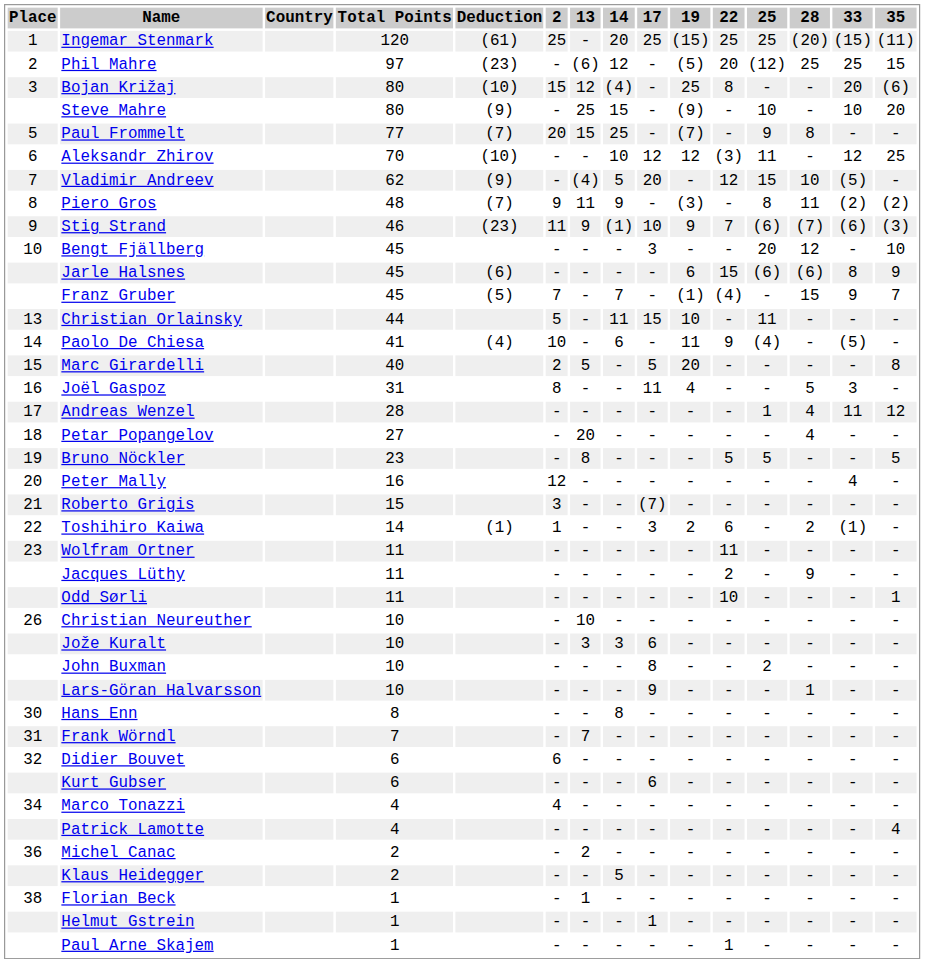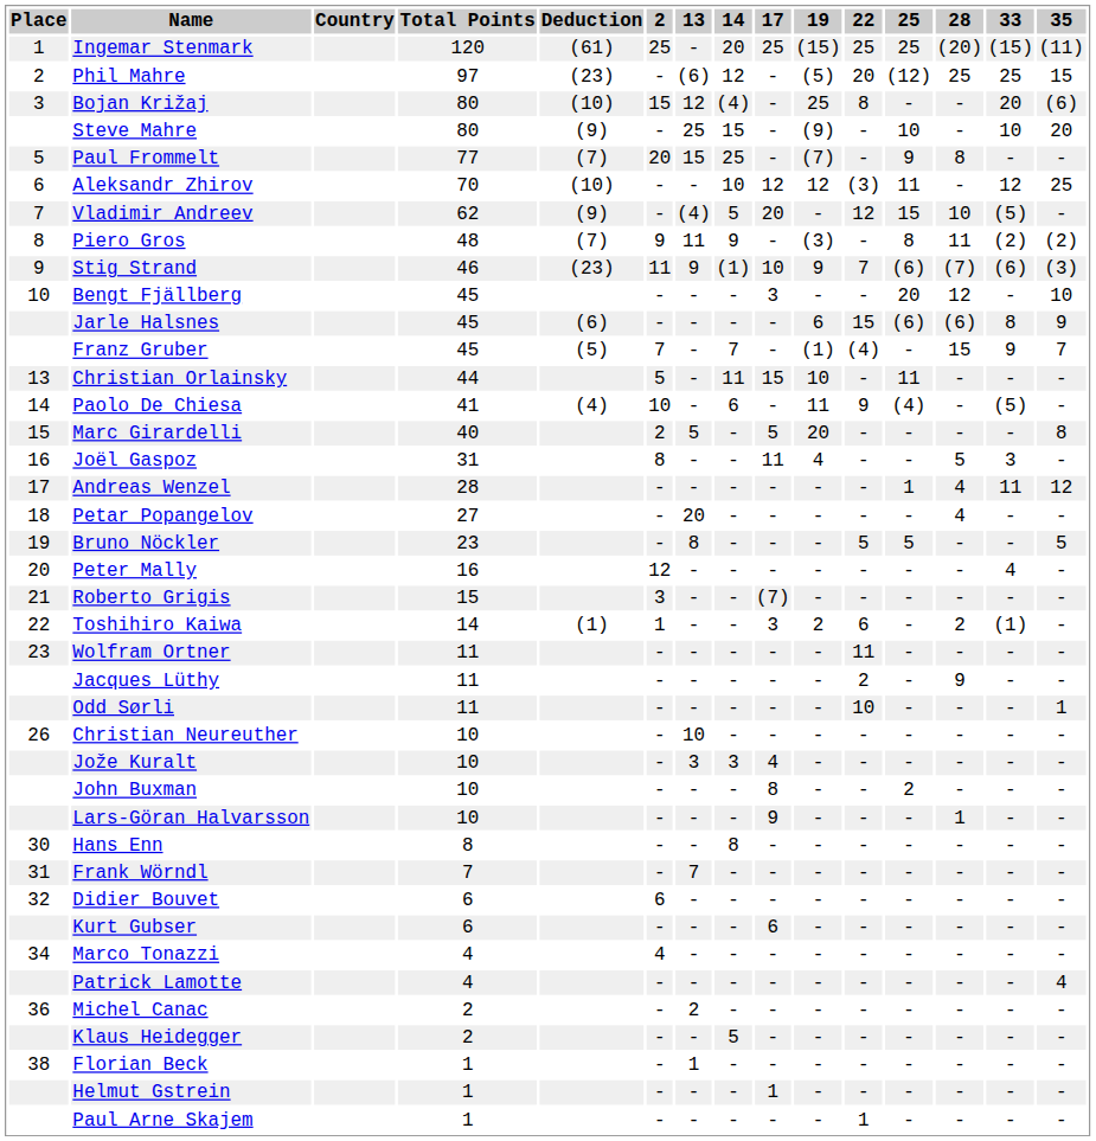 <table border="0" style="border: 1px solid #999; background-color:#FFFFFF; text-align:center">
 <tr align="center" bgcolor="#CCCCCC">
 <th>Place</th>
 <th>Name</th>
 <th>Country</th>
 <th>Total Points</th>
 <th>Deduction</th>
 <th>2</th>
 <th>13</th>
 <th>14</th>
 <th>17</th>
 <th>19</th>
 <th>22</th>
 <th>25</th>
 <th>28</th>
 <th>33</th>
 <th>35</th>
 </tr>
 <tr bgcolor="#EFEFEF">
 <td>1</td>
 <td align="left"><a href='#'>Ingemar Stenmark</a></td>
 <td align="left"></td>
 <td>120</td>
 <td>(61)</td>
 <td>25</td>
 <td>-</td>
 <td>20</td>
 <td>25</td>
 <td>(15)</td>
 <td>25</td>
 <td>25</td>
 <td>(20)</td>
 <td>(15)</td>
 <td>(11)</td>
 </tr>
 <tr>
 <td>2</td>
 <td align="left"><a href='#'>Phil Mahre</a></td>
 <td align="left"></td>
 <td>97</td>
 <td>(23)</td>
 <td>-</td>
 <td>(6)</td>
 <td>12</td>
 <td>-</td>
 <td>(5)</td>
 <td>20</td>
 <td>(12)</td>
 <td>25</td>
 <td>25</td>
 <td>15</td>
 </tr>
 <tr bgcolor="#EFEFEF">
 <td>3</td>
 <td align="left"><a href='#'>Bojan Križaj</a></td>
 <td align="left"></td>
 <td>80</td>
 <td>(10)</td>
 <td>15</td>
 <td>12</td>
 <td>(4)</td>
 <td>-</td>
 <td>25</td>
 <td>8</td>
 <td>-</td>
 <td>-</td>
 <td>20</td>
 <td>(6)</td>
 </tr>
 <tr>
 <td></td>
 <td align="left"><a href='#'>Steve Mahre</a></td>
 <td align="left"></td>
 <td>80</td>
 <td>(9)</td>
 <td>-</td>
 <td>25</td>
 <td>15</td>
 <td>-</td>
 <td>(9)</td>
 <td>-</td>
 <td>10</td>
 <td>-</td>
 <td>10</td>
 <td>20</td>
 </tr>
 <tr bgcolor="#EFEFEF">
 <td>5</td>
 <td align="left"><a href='#'>Paul Frommelt</a></td>
 <td align="left"></td>
 <td>77</td>
 <td>(7)</td>
 <td>20</td>
 <td>15</td>
 <td>25</td>
 <td>-</td>
 <td>(7)</td>
 <td>-</td>
 <td>9</td>
 <td>8</td>
 <td>-</td>
 <td>-</td>
 </tr>
 <tr>
 <td>6</td>
 <td align="left"><a href='#'>Aleksandr Zhirov</a></td>
 <td align="left"></td>
 <td>70</td>
 <td>(10)</td>
 <td>-</td>
 <td>-</td>
 <td>10</td>
 <td>12</td>
 <td>12</td>
 <td>(3)</td>
 <td>11</td>
 <td>-</td>
 <td>12</td>
 <td>25</td>
 </tr>
 <tr bgcolor="#EFEFEF">
 <td>7</td>
 <td align="left"><a href='#'>Vladimir Andreev</a></td>
 <td align="left"></td>
 <td>62</td>
 <td>(9)</td>
 <td>-</td>
 <td>(4)</td>
 <td>5</td>
 <td>20</td>
 <td>-</td>
 <td>12</td>
 <td>15</td>
 <td>10</td>
 <td>(5)</td>
 <td>-</td>
 </tr>
 <tr>
 <td>8</td>
 <td align="left"><a href='#'>Piero Gros</a></td>
 <td align="left"></td>
 <td>48</td>
 <td>(7)</td>
 <td>9</td>
 <td>11</td>
 <td>9</td>
 <td>-</td>
 <td>(3)</td>
 <td>-</td>
 <td>8</td>
 <td>11</td>
 <td>(2)</td>
 <td>(2)</td>
 </tr>
 <tr bgcolor="#EFEFEF">
 <td>9</td>
 <td align="left"><a href='#'>Stig Strand</a></td>
 <td align="left"></td>
 <td>46</td>
 <td>(23)</td>
 <td>11</td>
 <td>9</td>
 <td>(1)</td>
 <td>10</td>
 <td>9</td>
 <td>7</td>
 <td>(6)</td>
 <td>(7)</td>
 <td>(6)</td>
 <td>(3)</td>
 </tr>
 <tr>
 <td>10</td>
 <td align="left"><a href='#'>Bengt Fjällberg</a></td>
 <td align="left"></td>
 <td>45</td>
 <td></td>
 <td>-</td>
 <td>-</td>
 <td>-</td>
 <td>3</td>
 <td>-</td>
 <td>-</td>
 <td>20</td>
 <td>12</td>
 <td>-</td>
 <td>10</td>
 </tr>
 <tr bgcolor="#EFEFEF">
 <td></td>
 <td align="left"><a href='#'>Jarle Halsnes</a></td>
 <td align="left"></td>
 <td>45</td>
 <td>(6)</td>
 <td>-</td>
 <td>-</td>
 <td>-</td>
 <td>-</td>
 <td>6</td>
 <td>15</td>
 <td>(6)</td>
 <td>(6)</td>
 <td>8</td>
 <td>9</td>
 </tr>
 <tr>
 <td></td>
 <td align="left"><a href='#'>Franz Gruber</a></td>
 <td align="left"></td>
 <td>45</td>
 <td>(5)</td>
 <td>7</td>
 <td>-</td>
 <td>7</td>
 <td>-</td>
 <td>(1)</td>
 <td>(4)</td>
 <td>-</td>
 <td>15</td>
 <td>9</td>
 <td>7</td>
 </tr>
 <tr bgcolor="#EFEFEF">
 <td>13</td>
 <td align="left"><a href='#'>Christian Orlainsky</a></td>
 <td align="left"></td>
 <td>44</td>
 <td></td>
 <td>5</td>
 <td>-</td>
 <td>11</td>
 <td>15</td>
 <td>10</td>
 <td>-</td>
 <td>11</td>
 <td>-</td>
 <td>-</td>
 <td>-</td>
 </tr>
 <tr>
 <td>14</td>
 <td align="left"><a href='#'>Paolo De Chiesa</a></td>
 <td align="left"></td>
 <td>41</td>
 <td>(4)</td>
 <td>10</td>
 <td>-</td>
 <td>6</td>
 <td>-</td>
 <td>11</td>
 <td>9</td>
 <td>(4)</td>
 <td>-</td>
 <td>(5)</td>
 <td>-</td>
 </tr>
 <tr bgcolor="#EFEFEF">
 <td>15</td>
 <td align="left"><a href='#'>Marc Girardelli</a></td>
 <td align="left"></td>
 <td>40</td>
 <td></td>
 <td>2</td>
 <td>5</td>
 <td>-</td>
 <td>5</td>
 <td>20</td>
 <td>-</td>
 <td>-</td>
 <td>-</td>
 <td>-</td>
 <td>8</td>
 </tr>
 <tr>
 <td>16</td>
 <td align="left"><a href='#'>Joël Gaspoz</a></td>
 <td align="left"></td>
 <td>31</td>
 <td></td>
 <td>8</td>
 <td>-</td>
 <td>-</td>
 <td>11</td>
 <td>4</td>
 <td>-</td>
 <td>-</td>
 <td>5</td>
 <td>3</td>
 <td>-</td>
 </tr>
 <tr bgcolor="#EFEFEF">
 <td>17</td>
 <td align="left"><a href='#'>Andreas Wenzel</a></td>
 <td align="left"></td>
 <td>28</td>
 <td></td>
 <td>-</td>
 <td>-</td>
 <td>-</td>
 <td>-</td>
 <td>-</td>
 <td>-</td>
 <td>1</td>
 <td>4</td>
 <td>11</td>
 <td>12</td>
 </tr>
 <tr>
 <td>18</td>
 <td align="left"><a href='#'>Petar Popangelov</a></td>
 <td align="left"></td>
 <td>27</td>
 <td></td>
 <td>-</td>
 <td>20</td>
 <td>-</td>
 <td>-</td>
 <td>-</td>
 <td>-</td>
 <td>-</td>
 <td>4</td>
 <td>-</td>
 <td>-</td>
 </tr>
 <tr bgcolor="#EFEFEF">
 <td>19</td>
 <td align="left"><a href='#'>Bruno Nöckler</a></td>
 <td align="left"></td>
 <td>23</td>
 <td></td>
 <td>-</td>
 <td>8</td>
 <td>-</td>
 <td>-</td>
 <td>-</td>
 <td>5</td>
 <td>5</td>
 <td>-</td>
 <td>-</td>
 <td>5</td>
 </tr>
 <tr>
 <td>20</td>
 <td align="left"><a href='#'>Peter Mally</a></td>
 <td align="left"></td>
 <td>16</td>
 <td></td>
 <td>12</td>
 <td>-</td>
 <td>-</td>
 <td>-</td>
 <td>-</td>
 <td>-</td>
 <td>-</td>
 <td>-</td>
 <td>4</td>
 <td>-</td>
 </tr>
 <tr bgcolor="#EFEFEF">
 <td>21</td>
 <td align="left"><a href='#'>Roberto Grigis</a></td>
 <td align="left"></td>
 <td>15</td>
 <td></td>
 <td>3</td>
 <td>-</td>
 <td>-</td>
 <td>(7)</td>
 <td>-</td>
 <td>-</td>
 <td>-</td>
 <td>-</td>
 <td>-</td>
 <td>-</td>
 </tr>
 <tr>
 <td>22</td>
 <td align="left"><a href='#'>Toshihiro Kaiwa</a></td>
 <td align="left"></td>
 <td>14</td>
 <td>(1)</td>
 <td>1</td>
 <td>-</td>
 <td>-</td>
 <td>3</td>
 <td>2</td>
 <td>6</td>
 <td>-</td>
 <td>2</td>
 <td>(1)</td>
 <td>-</td>
 </tr>
 <tr bgcolor="#EFEFEF">
 <td>23</td>
 <td align="left"><a href='#'>Wolfram Ortner</a></td>
 <td align="left"></td>
 <td>11</td>
 <td></td>
 <td>-</td>
 <td>-</td>
 <td>-</td>
 <td>-</td>
 <td>-</td>
 <td>11</td>
 <td>-</td>
 <td>-</td>
 <td>-</td>
 <td>-</td>
 </tr>
 <tr>
 <td></td>
 <td align="left"><a href='#'>Jacques Lüthy</a></td>
 <td align="left"></td>
 <td>11</td>
 <td></td>
 <td>-</td>
 <td>-</td>
 <td>-</td>
 <td>-</td>
 <td>-</td>
 <td>2</td>
 <td>-</td>
 <td>9</td>
 <td>-</td>
 <td>-</td>
 </tr>
 <tr bgcolor="#EFEFEF">
 <td></td>
 <td align="left"><a href='#'>Odd Sørli</a></td>
 <td align="left"></td>
 <td>11</td>
 <td></td>
 <td>-</td>
 <td>-</td>
 <td>-</td>
 <td>-</td>
 <td>-</td>
 <td>10</td>
 <td>-</td>
 <td>-</td>
 <td>-</td>
 <td>1</td>
 </tr>
 <tr>
 <td>26</td>
 <td align="left"><a href='#'>Christian Neureuther</a></td>
 <td align="left"></td>
 <td>10</td>
 <td></td>
 <td>-</td>
 <td>10</td>
 <td>-</td>
 <td>-</td>
 <td>-</td>
 <td>-</td>
 <td>-</td>
 <td>-</td>
 <td>-</td>
 <td>-</td>
 </tr>
 <tr bgcolor="#EFEFEF">
 <td></td>
 <td align="left"><a href='#'>Jože Kuralt</a></td>
 <td align="left"></td>
 <td>10</td>
 <td></td>
 <td>-</td>
 <td>3</td>
 <td>3</td>
-<td>6</td>
+<td>4</td>
 <td>-</td>
 <td>-</td>
 <td>-</td>
 <td>-</td>
 <td>-</td>
 <td>-</td>
 </tr>
 <tr>
 <td></td>
 <td align="left"><a href='#'>John Buxman</a></td>
 <td align="left"></td>
 <td>10</td>
 <td></td>
 <td>-</td>
 <td>-</td>
 <td>-</td>
 <td>8</td>
 <td>-</td>
 <td>-</td>
 <td>2</td>
 <td>-</td>
 <td>-</td>
 <td>-</td>
 </tr>
 <tr bgcolor="#EFEFEF">
 <td></td>
 <td align="left"><a href='#'>Lars-Göran Halvarsson</a></td>
 <td align="left"></td>
 <td>10</td>
 <td></td>
 <td>-</td>
 <td>-</td>
 <td>-</td>
 <td>9</td>
 <td>-</td>
 <td>-</td>
 <td>-</td>
 <td>1</td>
 <td>-</td>
 <td>-</td>
 </tr>
 <tr>
 <td>30</td>
 <td align="left"><a href='#'>Hans Enn</a></td>
 <td align="left"></td>
 <td>8</td>
 <td></td>
 <td>-</td>
 <td>-</td>
 <td>8</td>
 <td>-</td>
 <td>-</td>
 <td>-</td>
 <td>-</td>
 <td>-</td>
 <td>-</td>
 <td>-</td>
 </tr>
 <tr bgcolor="#EFEFEF">
 <td>31</td>
 <td align="left"><a href='#'>Frank Wörndl</a></td>
 <td align="left"></td>
 <td>7</td>
 <td></td>
 <td>-</td>
 <td>7</td>
 <td>-</td>
 <td>-</td>
 <td>-</td>
 <td>-</td>
 <td>-</td>
 <td>-</td>
 <td>-</td>
 <td>-</td>
 </tr>
 <tr>
 <td>32</td>
 <td align="left"><a href='#'>Didier Bouvet</a></td>
 <td align="left"></td>
 <td>6</td>
 <td></td>
 <td>6</td>
 <td>-</td>
 <td>-</td>
 <td>-</td>
 <td>-</td>
 <td>-</td>
 <td>-</td>
 <td>-</td>
 <td>-</td>
 <td>-</td>
 </tr>
 <tr bgcolor="#EFEFEF">
 <td></td>
 <td align="left"><a href='#'>Kurt Gubser</a></td>
 <td align="left"></td>
 <td>6</td>
 <td></td>
 <td>-</td>
 <td>-</td>
 <td>-</td>
 <td>6</td>
 <td>-</td>
 <td>-</td>
 <td>-</td>
 <td>-</td>
 <td>-</td>
 <td>-</td>
 </tr>
 <tr>
 <td>34</td>
 <td align="left"><a href='#'>Marco Tonazzi</a></td>
 <td align="left"></td>
 <td>4</td>
 <td></td>
 <td>4</td>
 <td>-</td>
 <td>-</td>
 <td>-</td>
 <td>-</td>
 <td>-</td>
 <td>-</td>
 <td>-</td>
 <td>-</td>
 <td>-</td>
 </tr>
 <tr bgcolor="#EFEFEF">
 <td></td>
 <td align="left"><a href='#'>Patrick Lamotte</a></td>
 <td align="left"></td>
 <td>4</td>
 <td></td>
 <td>-</td>
 <td>-</td>
 <td>-</td>
 <td>-</td>
 <td>-</td>
 <td>-</td>
 <td>-</td>
 <td>-</td>
 <td>-</td>
 <td>4</td>
 </tr>
 <tr>
 <td>36</td>
 <td align="left"><a href='#'>Michel Canac</a></td>
 <td align="left"></td>
 <td>2</td>
 <td></td>
 <td>-</td>
 <td>2</td>
 <td>-</td>
 <td>-</td>
 <td>-</td>
 <td>-</td>
 <td>-</td>
 <td>-</td>
 <td>-</td>
 <td>-</td>
 </tr>
 <tr bgcolor="#EFEFEF">
 <td></td>
 <td align="left"><a href='#'>Klaus Heidegger</a></td>
 <td align="left"></td>
 <td>2</td>
 <td></td>
 <td>-</td>
 <td>-</td>
 <td>5</td>
 <td>-</td>
 <td>-</td>
 <td>-</td>
 <td>-</td>
 <td>-</td>
 <td>-</td>
 <td>-</td>
 </tr>
 <tr>
 <td>38</td>
 <td align="left"><a href='#'>Florian Beck</a></td>
 <td align="left"></td>
 <td>1</td>
 <td></td>
 <td>-</td>
 <td>1</td>
 <td>-</td>
 <td>-</td>
 <td>-</td>
 <td>-</td>
 <td>-</td>
 <td>-</td>
 <td>-</td>
 <td>-</td>
 </tr>
 <tr bgcolor="#EFEFEF">
 <td></td>
 <td align="left"><a href='#'>Helmut Gstrein</a></td>
 <td align="left"></td>
 <td>1</td>
 <td></td>
 <td>-</td>
 <td>-</td>
 <td>-</td>
 <td>1</td>
 <td>-</td>
 <td>-</td>
 <td>-</td>
 <td>-</td>
 <td>-</td>
 <td>-</td>
 </tr>
 <tr>
 <td></td>
 <td align="left"><a href='#'>Paul Arne Skajem</a></td>
 <td align="left"></td>
 <td>1</td>
 <td></td>
 <td>-</td>
 <td>-</td>
 <td>-</td>
 <td>-</td>
 <td>-</td>
 <td>1</td>
 <td>-</td>
 <td>-</td>
 <td>-</td>
 <td>-</td>
 </tr>
 </table>
